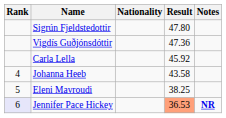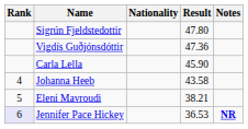 <table class="wikitable sortable" style="text-align:center; font-size:95%">
 <tr>
 <th>Rank</th>
 <th>Name</th>
 <th>Nationality</th>
 <th>Result</th>
 <th>Notes</th>
 </tr>
 <tr>
 <td></td>
 <td align=left><a href='#'>Sigrún Fjeldstedottir</a></td>
 <td align=left></td>
 <td>47.80</td>
 <td></td>
 </tr>
 <tr>
 <td></td>
 <td align=left><a href='#'>Vigdís Guðjónsdóttir</a></td>
 <td align=left></td>
 <td>47.36</td>
 <td></td>
 </tr>
 <tr>
 <td></td>
 <td align=left><a href='#'>Carla Lella</a></td>
 <td align=left></td>
-<td>45.92</td>
+<td>45.90</td>
 <td></td>
 </tr>
 <tr>
 <td>4</td>
 <td align=left><a href='#'>Johanna Heeb</a></td>
 <td align=left></td>
 <td>43.58</td>
 <td></td>
 </tr>
 <tr>
 <td>5</td>
 <td align=left><a href='#'>Eleni Mavroudi</a></td>
 <td align=left></td>
-<td>38.25</td>
+<td>38.21</td>
 <td></td>
 </tr>
 <tr>
 <td style="background: lavender;">6</td>
 <td align=left><a href='#'>Jennifer Pace Hickey</a></td>
 <td align=left></td>
-<td style="background: lightsalmon;">36.53</td>
+<td>36.53</td>
 <td><strong><a href='#'>NR</a></strong></td>
 </tr>
 </table>
